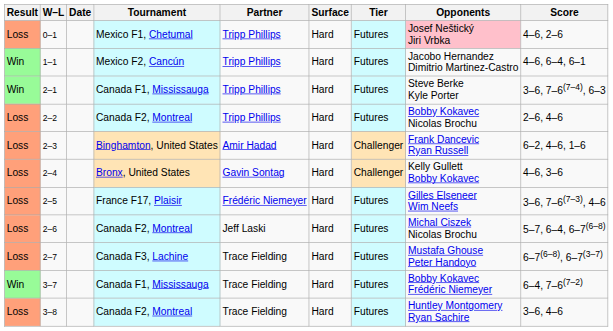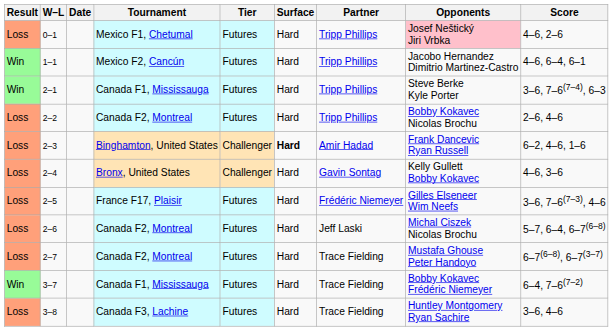 <table class="sortable wikitable">
 <tr>
 <th>Result</th>
 <th class="unsortable">W–L</th>
 <th>Date</th>
 <th>Tournament</th>
+<th>Tier</th>
+<th>Surface</th>
 <th>Partner</th>
-<th>Surface</th>
-<th>Tier</th>
 <th>Opponents</th>
 <th class="unsortable">Score</th>
 </tr>
 <tr>
 <td bgcolor=FFA07A>Loss</td>
 <td><small>0–1</small></td>
 <td></td>
 <td style="background:#cffcff;">Mexico F1, <a href='#'>Chetumal</a></td>
+<td style="background:#cffcff;">Futures</td>
+<td>Hard</td>
 <td> <a href='#'>Tripp Phillips</a></td>
-<td>Hard</td>
-<td style="background:#cffcff;">Futures</td>
 <td style="background: pink;"> Josef Neštický <br>  Jiri Vrbka</td>
 <td>4–6, 2–6</td>
 </tr>
 <tr>
 <td bgcolor=98FB98>Win</td>
 <td><small>1–1</small></td>
 <td></td>
 <td style="background:#cffcff;">Mexico F2, <a href='#'>Cancún</a></td>
+<td style="background:#cffcff;">Futures</td>
+<td>Hard</td>
 <td> <a href='#'>Tripp Phillips</a></td>
-<td>Hard</td>
-<td style="background:#cffcff;">Futures</td>
 <td> Jacobo Hernandez <br>  Dimitrio Martinez-Castro</td>
 <td>4–6, 6–4, 6–1</td>
 </tr>
 <tr>
 <td bgcolor=98FB98>Win</td>
 <td><small>2–1</small></td>
 <td></td>
 <td style="background:#cffcff;">Canada F1, <a href='#'>Mississauga</a></td>
+<td style="background:#cffcff;">Futures</td>
+<td>Hard</td>
 <td> <a href='#'>Tripp Phillips</a></td>
-<td>Hard</td>
-<td style="background:#cffcff;">Futures</td>
 <td> Steve Berke <br>  Kyle Porter</td>
 <td>3–6, 7–6<sup>(7–4)</sup>, 6–3</td>
 </tr>
 <tr>
 <td bgcolor=FFA07A>Loss</td>
 <td><small>2–2</small></td>
 <td></td>
 <td style="background:#cffcff;">Canada F2, <a href='#'>Montreal</a></td>
+<td style="background:#cffcff;">Futures</td>
+<td>Hard</td>
 <td> <a href='#'>Tripp Phillips</a></td>
-<td>Hard</td>
-<td style="background:#cffcff;">Futures</td>
 <td> <a href='#'>Bobby Kokavec</a> <br>  Nicolas Brochu</td>
 <td>2–6, 4–6</td>
 </tr>
 <tr>
 <td bgcolor=FFA07A>Loss</td>
 <td><small>2–3</small></td>
 <td></td>
 <td style="background:moccasin;"><a href='#'>Binghamton</a>, United States</td>
+<td style="background:moccasin;">Challenger</td>
+<td><strong>Hard</strong></td>
 <td> <a href='#'>Amir Hadad</a></td>
-<td>Hard</td>
-<td style="background:moccasin;">Challenger</td>
 <td> <a href='#'>Frank Dancevic</a> <br>  <a href='#'>Ryan Russell</a></td>
 <td>6–2, 4–6, 1–6</td>
 </tr>
 <tr>
 <td bgcolor=FFA07A>Loss</td>
 <td><small>2–4</small></td>
 <td></td>
 <td style="background:moccasin;"><a href='#'>Bronx</a>, United States</td>
+<td style="background:moccasin;">Challenger</td>
+<td>Hard</td>
 <td> <a href='#'>Gavin Sontag</a></td>
-<td>Hard</td>
-<td style="background:moccasin;">Challenger</td>
 <td> Kelly Gullett <br>  <a href='#'>Bobby Kokavec</a></td>
 <td>4–6, 3–6</td>
 </tr>
 <tr>
 <td bgcolor=FFA07A>Loss</td>
 <td><small>2–5</small></td>
 <td></td>
 <td style="background:#cffcff;">France F17, <a href='#'>Plaisir</a></td>
+<td style="background:#cffcff;">Futures</td>
+<td>Hard</td>
 <td> <a href='#'>Frédéric Niemeyer</a></td>
-<td>Hard</td>
-<td style="background:#cffcff;">Futures</td>
 <td> <a href='#'>Gilles Elseneer</a> <br>  <a href='#'>Wim Neefs</a></td>
 <td>3–6, 7–6<sup>(7–3)</sup>, 4–6</td>
 </tr>
 <tr>
 <td bgcolor=FFA07A>Loss</td>
 <td><small>2–6</small></td>
 <td></td>
 <td style="background:#cffcff;">Canada F2, <a href='#'>Montreal</a></td>
+<td style="background:#cffcff;">Futures</td>
+<td>Hard</td>
 <td> Jeff Laski</td>
-<td>Hard</td>
-<td style="background:#cffcff;">Futures</td>
 <td> <a href='#'>Michal Ciszek</a> <br>  Nicolas Brochu</td>
 <td>5–7, 6–4, 6–7<sup>(6–8)</sup></td>
 </tr>
 <tr>
 <td bgcolor=FFA07A>Loss</td>
 <td><small>2–7</small></td>
 <td></td>
-<td style="background:#cffcff;">Canada F3, <a href='#'>Lachine</a></td>
+<td style="background:#cffcff;">Canada F2, <a href='#'>Montreal</a></td>
+<td style="background:#cffcff;">Futures</td>
+<td>Hard</td>
 <td> Trace Fielding</td>
-<td>Hard</td>
-<td style="background:#cffcff;">Futures</td>
 <td> <a href='#'>Mustafa Ghouse</a> <br>  <a href='#'>Peter Handoyo</a></td>
 <td>6–7<sup>(6–8)</sup>, 6–7<sup>(3–7)</sup></td>
 </tr>
 <tr>
 <td bgcolor=98FB98>Win</td>
 <td><small>3–7</small></td>
 <td></td>
 <td style="background:#cffcff;">Canada F1, <a href='#'>Mississauga</a></td>
+<td style="background:#cffcff;">Futures</td>
+<td>Hard</td>
 <td> Trace Fielding</td>
-<td>Hard</td>
-<td style="background:#cffcff;">Futures</td>
 <td> <a href='#'>Bobby Kokavec</a> <br>  <a href='#'>Frédéric Niemeyer</a></td>
 <td>6–4, 7–6<sup>(7–2)</sup></td>
 </tr>
 <tr>
 <td bgcolor=FFA07A>Loss</td>
 <td><small>3–8</small></td>
 <td></td>
-<td style="background:#cffcff;">Canada F2, <a href='#'>Montreal</a></td>
+<td style="background:#cffcff;">Canada F3, <a href='#'>Lachine</a></td>
+<td style="background:#cffcff;">Futures</td>
+<td>Hard</td>
 <td> Trace Fielding</td>
-<td>Hard</td>
-<td style="background:#cffcff;">Futures</td>
 <td> <a href='#'>Huntley Montgomery</a> <br>  <a href='#'>Ryan Sachire</a></td>
 <td>3–6, 4–6</td>
 </tr>
 </table>
